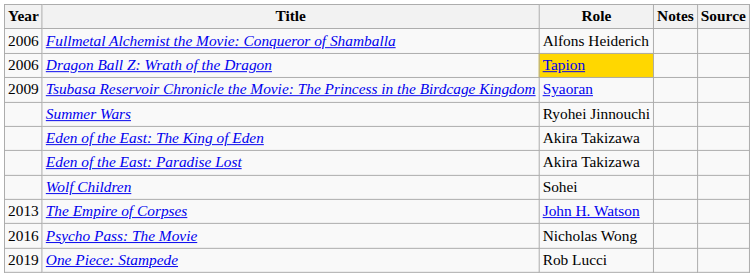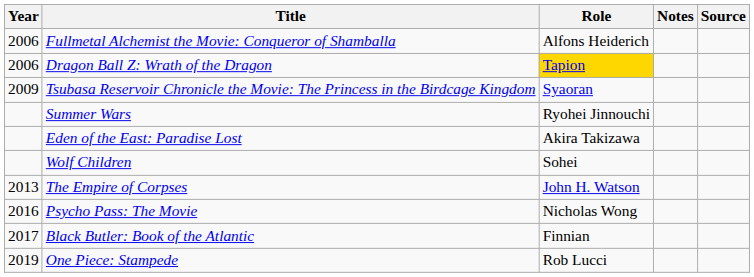 <table class="wikitable sortable plainrowheaders">
 <tr>
 <th>Year</th>
 <th>Title</th>
 <th>Role</th>
 <th class="unsortable">Notes</th>
 <th class="unsortable">Source</th>
 </tr>
 <tr>
 <td>2006</td>
 <td><em><a href='#'>Fullmetal Alchemist the Movie: Conqueror of Shamballa</a></em></td>
 <td>Alfons Heiderich</td>
 <td></td>
 <td></td>
 </tr>
 <tr>
 <td>2006</td>
 <td><em><a href='#'>Dragon Ball Z: Wrath of the Dragon</a></em></td>
 <td style="background: gold;"><a href='#'>Tapion</a></td>
 <td></td>
 <td></td>
 </tr>
 <tr>
 <td>2009</td>
 <td><em><a href='#'>Tsubasa Reservoir Chronicle the Movie: The Princess in the Birdcage Kingdom</a></em></td>
 <td><a href='#'>Syaoran</a></td>
 <td></td>
 <td></td>
 </tr>
 <tr>
 <td></td>
 <td><em><a href='#'>Summer Wars</a></em></td>
 <td>Ryohei Jinnouchi</td>
 <td></td>
 <td></td>
 </tr>
 <tr>
 <td></td>
-<td><em><a href='#'>Eden of the East: The King of Eden</a></em></td>
-<td>Akira Takizawa</td>
-<td></td>
-<td></td>
-</tr>
-<tr>
-<td></td>
 <td><em><a href='#'>Eden of the East: Paradise Lost</a></em></td>
 <td>Akira Takizawa</td>
 <td></td>
 <td></td>
 </tr>
 <tr>
 <td></td>
 <td><em><a href='#'>Wolf Children</a></em></td>
 <td>Sohei</td>
 <td></td>
 <td></td>
 </tr>
 <tr>
 <td>2013</td>
 <td><em><a href='#'>The Empire of Corpses</a></em></td>
 <td><a href='#'>John H. Watson</a></td>
 <td></td>
 <td></td>
 </tr>
 <tr>
 <td>2016</td>
 <td><a href='#'><em>Psycho Pass: The Movie</em></a></td>
 <td>Nicholas Wong</td>
 <td></td>
 <td></td>
 </tr>
 <tr>
+<td>2017</td>
+<td><em><a href='#'>Black Butler: Book of the Atlantic</a></em></td>
+<td>Finnian</td>
+<td></td>
+<td></td>
+</tr>
+<tr>
 <td>2019</td>
 <td><em><a href='#'>One Piece: Stampede</a></em></td>
 <td>Rob Lucci</td>
 <td></td>
 <td></td>
 </tr>
 </table>
